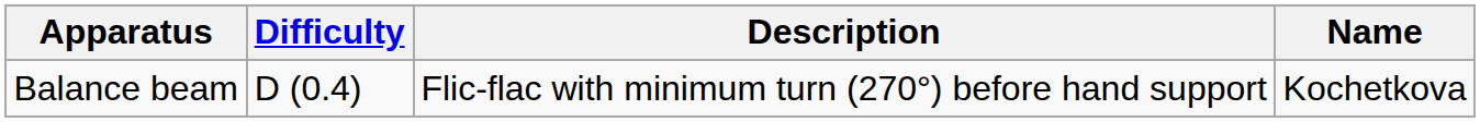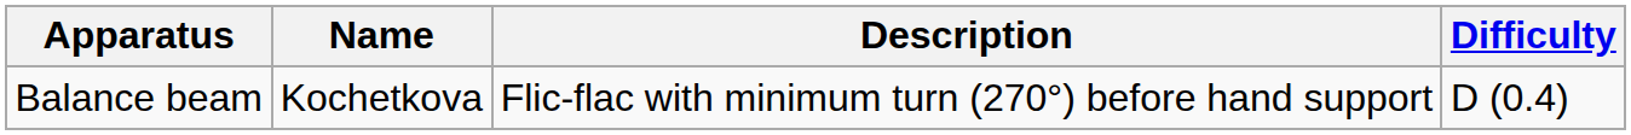 <table class="wikitable">
 <tr>
 <th>Apparatus</th>
+<th>Name</th>
+<th>Description</th>
 <th><a href='#'>Difficulty</a></th>
-<th>Description</th>
-<th>Name</th>
 </tr>
 <tr>
 <td>Balance beam</td>
+<td>Kochetkova</td>
+<td>Flic-flac with minimum  turn (270°) before hand support</td>
 <td>D (0.4)</td>
-<td>Flic-flac with minimum  turn (270°) before hand support</td>
-<td>Kochetkova</td>
 </tr>
 </table>
